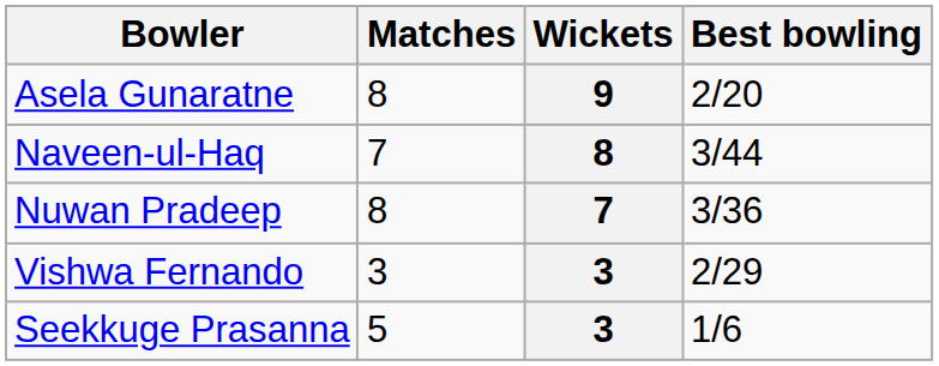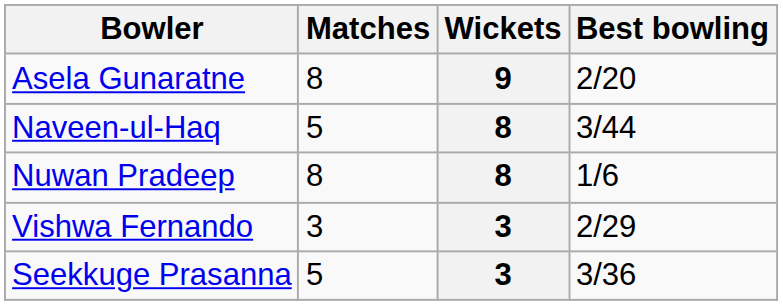 <table class="wikitable">
 <tr>
 <th>Bowler</th>
 <th>Matches</th>
 <th>Wickets</th>
 <th>Best bowling</th>
 </tr>
 <tr>
 <td><a href='#'>Asela Gunaratne</a></td>
 <td>8</td>
 <th>9</th>
 <td>2/20</td>
 </tr>
 <tr>
 <td><a href='#'>Naveen-ul-Haq</a></td>
-<td>7</td>
+<td>5</td>
 <th>8</th>
 <td>3/44</td>
 </tr>
 <tr>
 <td><a href='#'>Nuwan Pradeep</a></td>
 <td>8</td>
-<th>7</th>
-<td>3/36</td>
+<th>8</th>
+<td>1/6</td>
 </tr>
 <tr>
 <td><a href='#'>Vishwa Fernando</a></td>
 <td>3</td>
 <th>3</th>
 <td>2/29</td>
 </tr>
 <tr>
 <td><a href='#'>Seekkuge Prasanna</a></td>
 <td>5</td>
 <th>3</th>
-<td>1/6</td>
+<td>3/36</td>
 </tr>
 </table>
